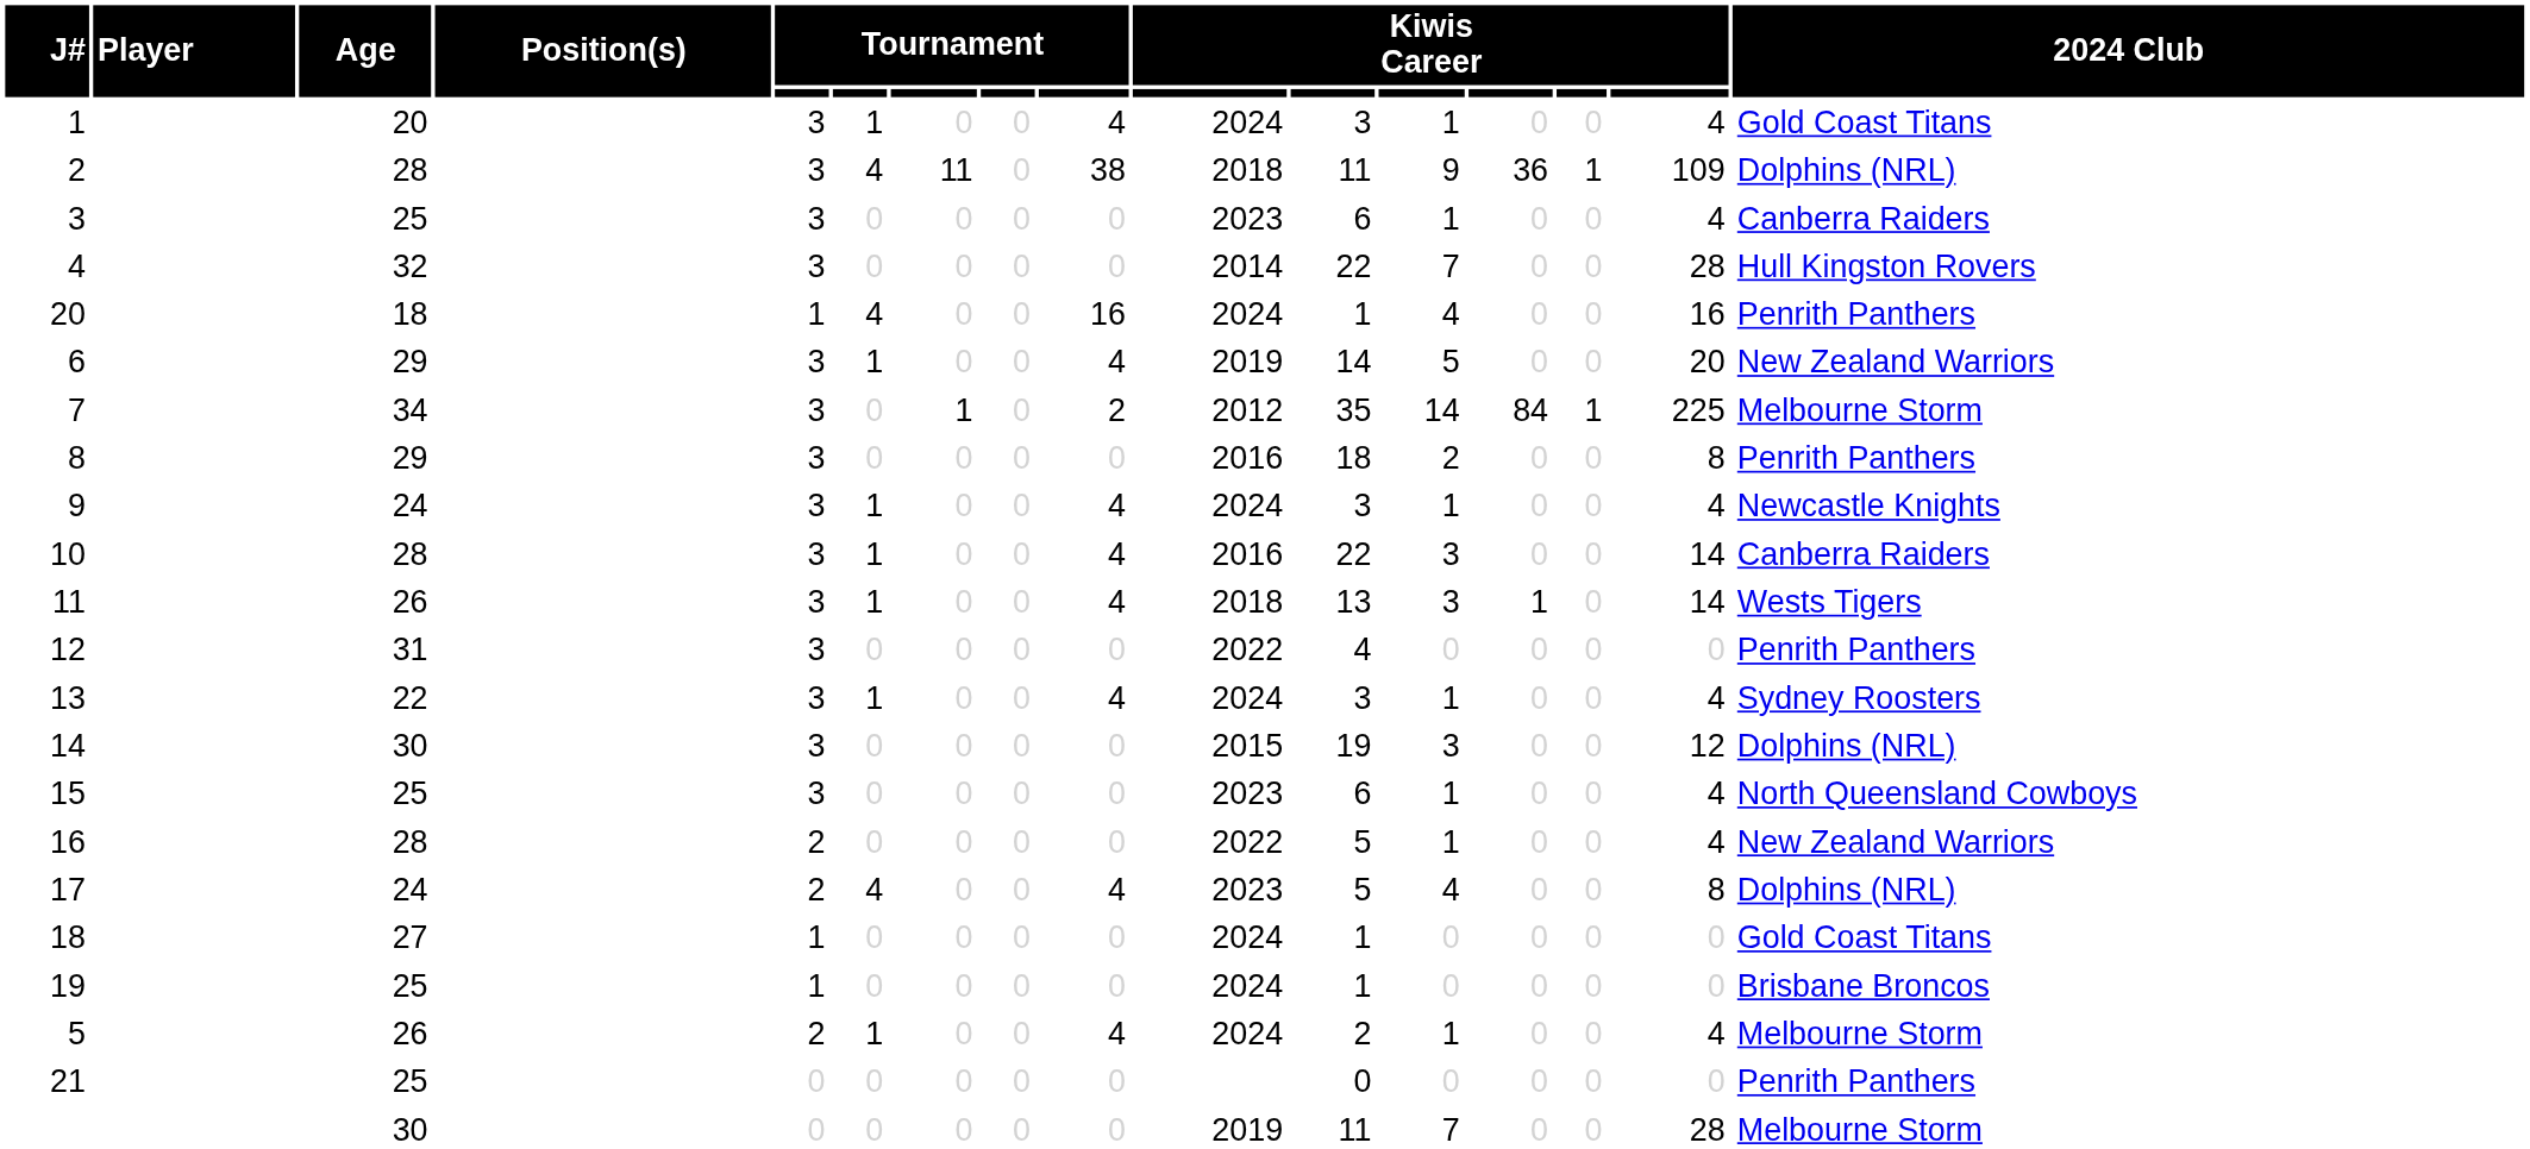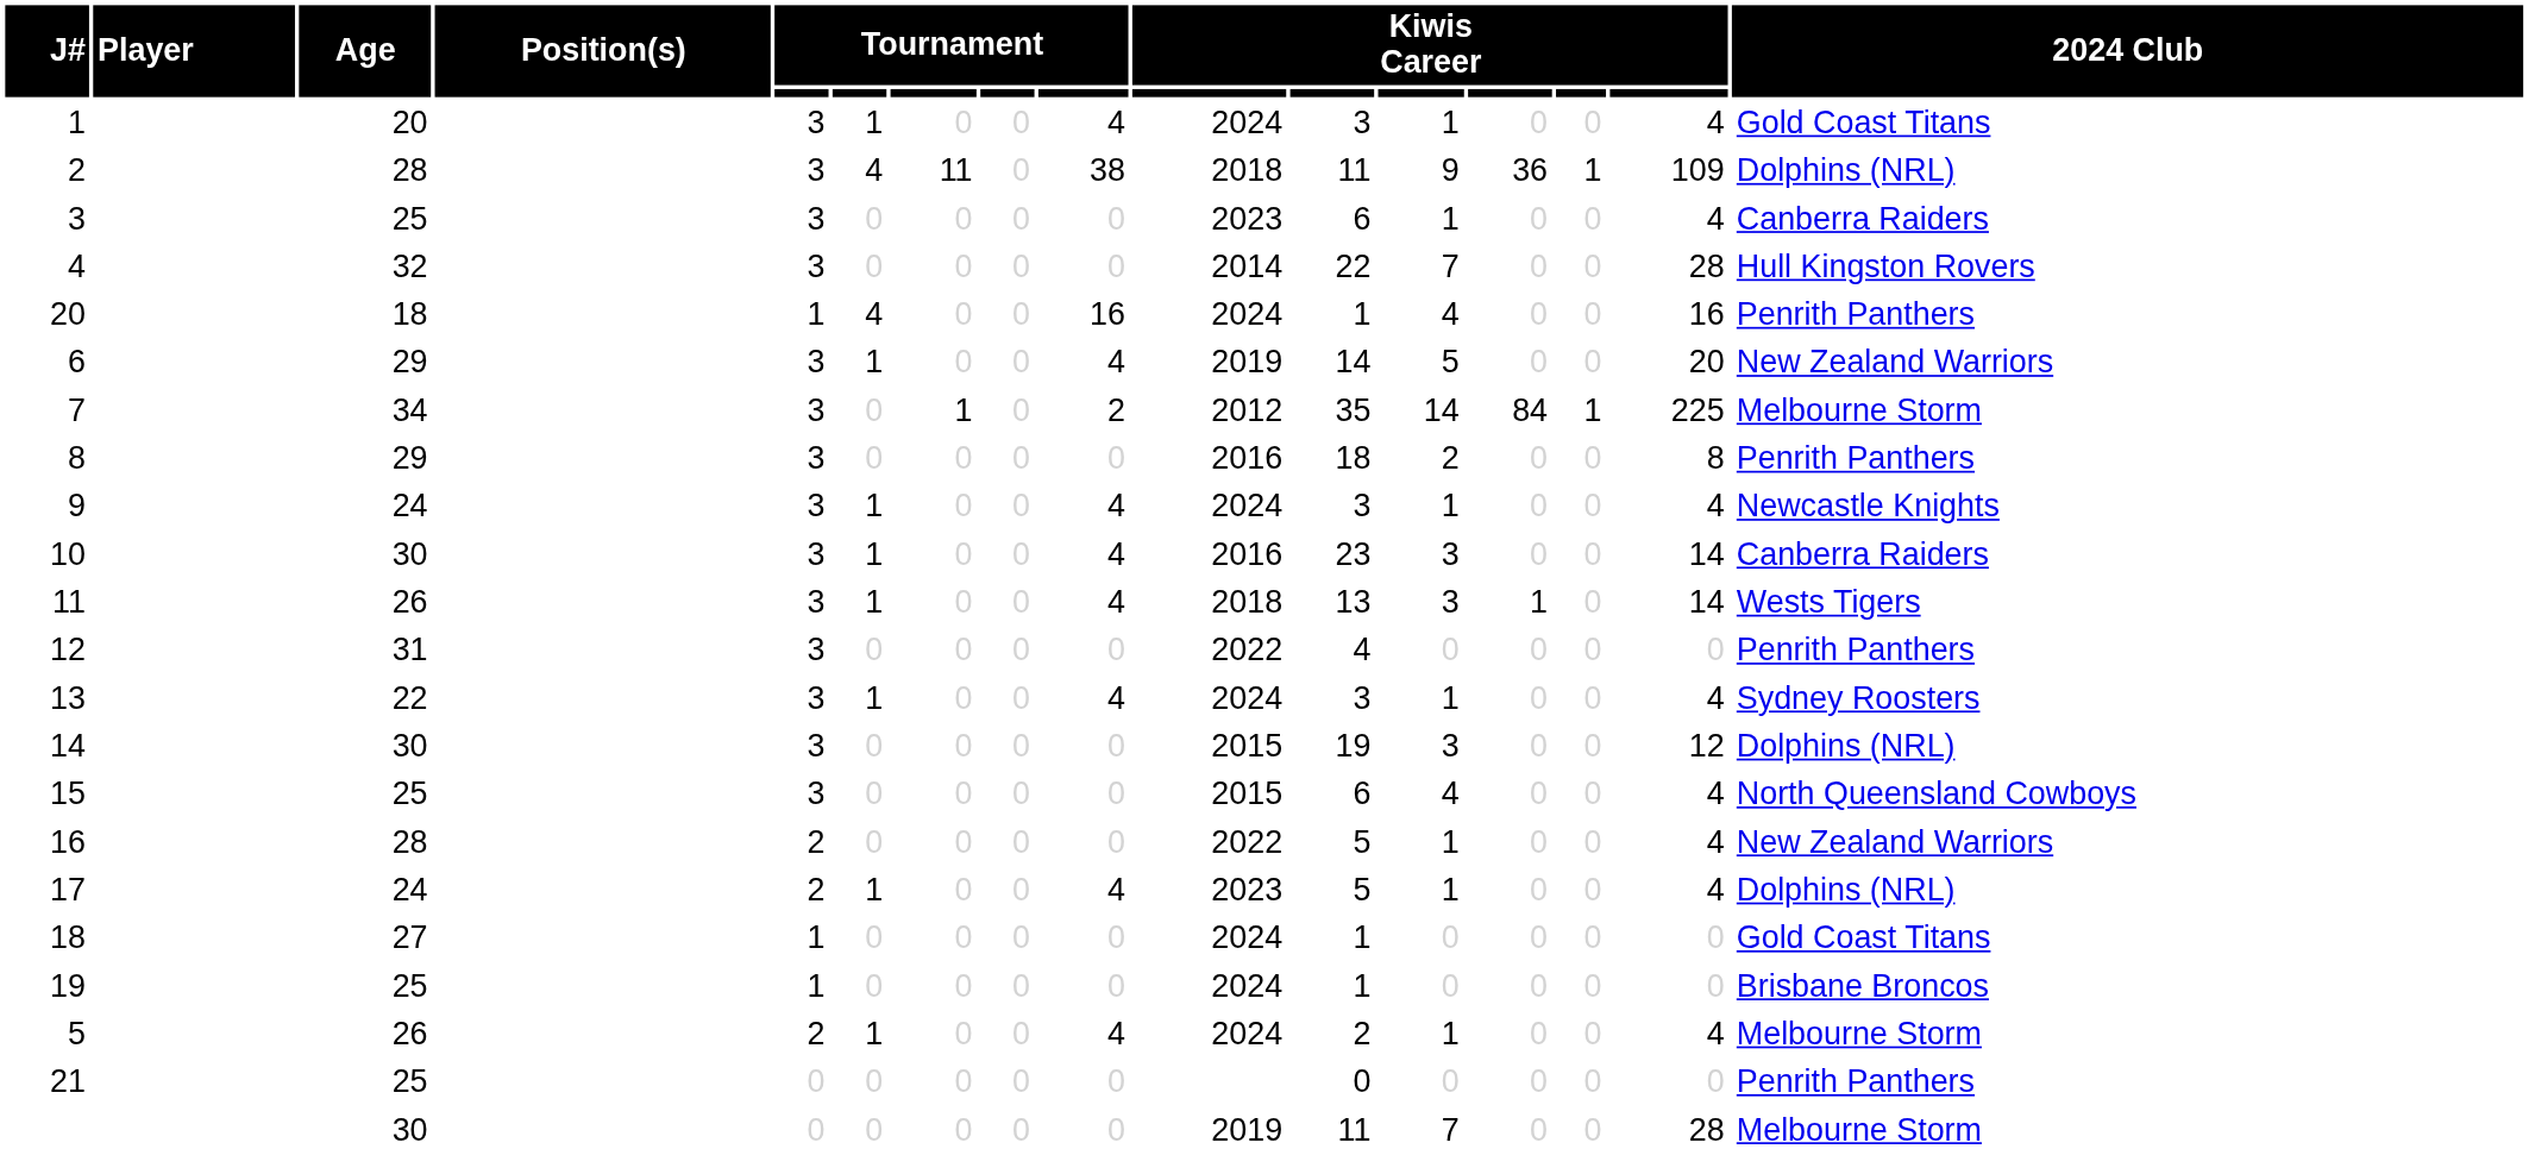 <table class="sortable" border="0" cellspacing="2" cellpadding="2" style="width:100%; text-align:right;">
 <tr style="background:black; color:white;">
 <th rowspan=2 class="unsortable">J#</th>
 <th rowspan=2 align=left>Player</th>
 <th rowspan=2 align=center class="unsortable">Age</th>
 <th rowspan=2 align=center class="unsortable">Position(s)</th>
 <th colspan=5 align=center>Tournament</th>
 <th colspan=6 align=center>Kiwis <br> Career</th>
 <th rowspan=2 align=center>2024 Club</th>
 </tr>
 <tr style="background:black; color:white;">
 <th class="unsortable"></th>
 <th class="unsortable"></th>
 <th class="unsortable"></th>
 <th class="unsortable"></th>
 <th class="unsortable"></th>
 <th class="unsortable"></th>
 <th class="unsortable"></th>
 <th class="unsortable"></th>
 <th class="unsortable"></th>
 <th class="unsortable"></th>
 <th class="unsortable"></th>
 </tr>
 <tr>
 <td>1</td>
 <td align=left></td>
 <td>20</td>
 <td align=center></td>
 <td>3</td>
 <td>1</td>
 <td style="color:lightgray">0</td>
 <td style="color:lightgray">0</td>
 <td>4</td>
 <td>2024</td>
 <td>3</td>
 <td>1</td>
 <td style="color:lightgray">0</td>
 <td style="color:lightgray">0</td>
 <td>4</td>
 <td align=left>   <a href='#'>Gold Coast Titans</a></td>
 </tr>
 <tr>
 <td>2</td>
 <td align=left></td>
 <td>28</td>
 <td align=center></td>
 <td>3</td>
 <td>4</td>
 <td>11</td>
 <td style="color:lightgray">0</td>
 <td>38</td>
 <td>2018</td>
 <td>11</td>
 <td>9</td>
 <td>36</td>
 <td>1</td>
 <td>109</td>
 <td align=left>   <a href='#'>Dolphins (NRL)</a></td>
 </tr>
 <tr>
 <td>3</td>
 <td align=left></td>
 <td>25</td>
 <td align=center></td>
 <td>3</td>
 <td style="color:lightgray">0</td>
 <td style="color:lightgray">0</td>
 <td style="color:lightgray">0</td>
 <td style="color:lightgray">0</td>
 <td>2023</td>
 <td>6</td>
 <td>1</td>
 <td style="color:lightgray">0</td>
 <td style="color:lightgray">0</td>
 <td>4</td>
 <td align=left>   <a href='#'>Canberra Raiders</a></td>
 </tr>
 <tr>
 <td>4</td>
 <td align=left></td>
 <td>32</td>
 <td align=center></td>
 <td>3</td>
 <td style="color:lightgray">0</td>
 <td style="color:lightgray">0</td>
 <td style="color:lightgray">0</td>
 <td style="color:lightgray">0</td>
 <td>2014</td>
 <td>22</td>
 <td>7</td>
 <td style="color:lightgray">0</td>
 <td style="color:lightgray">0</td>
 <td>28</td>
 <td align=left>   <a href='#'>Hull Kingston Rovers</a></td>
 </tr>
 <tr>
 <td>20</td>
 <td align=left></td>
 <td>18</td>
 <td align=center></td>
 <td>1</td>
 <td>4</td>
 <td style="color:lightgray">0</td>
 <td style="color:lightgray">0</td>
 <td>16</td>
 <td>2024</td>
 <td>1</td>
 <td>4</td>
 <td style="color:lightgray">0</td>
 <td style="color:lightgray">0</td>
 <td>16</td>
 <td align=left>   <a href='#'>Penrith Panthers</a></td>
 </tr>
 <tr>
 <td>6</td>
 <td align=left></td>
 <td>29</td>
 <td align=center></td>
 <td>3</td>
 <td>1</td>
 <td style="color:lightgray">0</td>
 <td style="color:lightgray">0</td>
 <td>4</td>
 <td>2019</td>
 <td>14</td>
 <td>5</td>
 <td style="color:lightgray">0</td>
 <td style="color:lightgray">0</td>
 <td>20</td>
 <td align=left>   <a href='#'>New Zealand Warriors</a></td>
 </tr>
 <tr>
 <td>7</td>
 <td align=left></td>
 <td>34</td>
 <td align=center></td>
 <td>3</td>
 <td style="color:lightgray">0</td>
 <td>1</td>
 <td style="color:lightgray">0</td>
 <td>2</td>
 <td>2012</td>
 <td>35</td>
 <td>14</td>
 <td>84</td>
 <td>1</td>
 <td>225</td>
 <td align=left>   <a href='#'>Melbourne Storm</a></td>
 </tr>
 <tr>
 <td>8</td>
 <td align=left></td>
 <td>29</td>
 <td align=center></td>
 <td>3</td>
 <td style="color:lightgray">0</td>
 <td style="color:lightgray">0</td>
 <td style="color:lightgray">0</td>
 <td style="color:lightgray">0</td>
 <td>2016</td>
 <td>18</td>
 <td>2</td>
 <td style="color:lightgray">0</td>
 <td style="color:lightgray">0</td>
 <td>8</td>
 <td align=left>   <a href='#'>Penrith Panthers</a></td>
 </tr>
 <tr>
 <td>9</td>
 <td align=left></td>
 <td>24</td>
 <td align=center></td>
 <td>3</td>
 <td>1</td>
 <td style="color:lightgray">0</td>
 <td style="color:lightgray">0</td>
 <td>4</td>
 <td>2024</td>
 <td>3</td>
 <td>1</td>
 <td style="color:lightgray">0</td>
 <td style="color:lightgray">0</td>
 <td>4</td>
 <td align=left>   <a href='#'>Newcastle Knights</a></td>
 </tr>
 <tr>
 <td>10</td>
 <td align=left></td>
-<td>28</td>
+<td>30</td>
 <td align=center></td>
 <td>3</td>
 <td>1</td>
 <td style="color:lightgray">0</td>
 <td style="color:lightgray">0</td>
 <td>4</td>
 <td>2016</td>
-<td>22</td>
+<td>23</td>
 <td>3</td>
 <td style="color:lightgray">0</td>
 <td style="color:lightgray">0</td>
 <td>14</td>
 <td align=left>   <a href='#'>Canberra Raiders</a></td>
 </tr>
 <tr>
 <td>11</td>
 <td align=left></td>
 <td>26</td>
 <td align=center></td>
 <td>3</td>
 <td>1</td>
 <td style="color:lightgray">0</td>
 <td style="color:lightgray">0</td>
 <td>4</td>
 <td>2018</td>
 <td>13</td>
 <td>3</td>
 <td>1</td>
 <td style="color:lightgray">0</td>
 <td>14</td>
 <td align=left>   <a href='#'>Wests Tigers</a></td>
 </tr>
 <tr>
 <td>12</td>
 <td align=left></td>
 <td>31</td>
 <td align=center></td>
 <td>3</td>
 <td style="color:lightgray">0</td>
 <td style="color:lightgray">0</td>
 <td style="color:lightgray">0</td>
 <td style="color:lightgray">0</td>
 <td>2022</td>
 <td>4</td>
 <td style="color:lightgray">0</td>
 <td style="color:lightgray">0</td>
 <td style="color:lightgray">0</td>
 <td style="color:lightgray">0</td>
 <td align=left>   <a href='#'>Penrith Panthers</a></td>
 </tr>
 <tr>
 <td>13</td>
 <td align=left></td>
 <td>22</td>
 <td align=center></td>
 <td>3</td>
 <td>1</td>
 <td style="color:lightgray">0</td>
 <td style="color:lightgray">0</td>
 <td>4</td>
 <td>2024</td>
 <td>3</td>
 <td>1</td>
 <td style="color:lightgray">0</td>
 <td style="color:lightgray">0</td>
 <td>4</td>
 <td align=left>   <a href='#'>Sydney Roosters</a></td>
 </tr>
 <tr>
 <td>14</td>
 <td align=left></td>
 <td>30</td>
 <td align=center></td>
 <td>3</td>
 <td style="color:lightgray">0</td>
 <td style="color:lightgray">0</td>
 <td style="color:lightgray">0</td>
 <td style="color:lightgray">0</td>
 <td>2015</td>
 <td>19</td>
 <td>3</td>
 <td style="color:lightgray">0</td>
 <td style="color:lightgray">0</td>
 <td>12</td>
 <td align=left>   <a href='#'>Dolphins (NRL)</a></td>
 </tr>
 <tr>
 <td>15</td>
 <td align=left></td>
 <td>25</td>
 <td align=center></td>
 <td>3</td>
 <td style="color:lightgray">0</td>
 <td style="color:lightgray">0</td>
 <td style="color:lightgray">0</td>
 <td style="color:lightgray">0</td>
-<td>2023</td>
+<td>2015</td>
 <td>6</td>
-<td>1</td>
+<td>4</td>
 <td style="color:lightgray">0</td>
 <td style="color:lightgray">0</td>
 <td>4</td>
 <td align=left>   <a href='#'>North Queensland Cowboys</a></td>
 </tr>
 <tr>
 <td>16</td>
 <td align=left></td>
 <td>28</td>
 <td align=center></td>
 <td>2</td>
 <td style="color:lightgray">0</td>
 <td style="color:lightgray">0</td>
 <td style="color:lightgray">0</td>
 <td style="color:lightgray">0</td>
 <td>2022</td>
 <td>5</td>
 <td>1</td>
 <td style="color:lightgray">0</td>
 <td style="color:lightgray">0</td>
 <td>4</td>
 <td align=left>   <a href='#'>New Zealand Warriors</a></td>
 </tr>
 <tr>
 <td>17</td>
 <td align=left></td>
 <td>24</td>
 <td align=center></td>
 <td>2</td>
-<td>4</td>
+<td>1</td>
 <td style="color:lightgray">0</td>
 <td style="color:lightgray">0</td>
 <td>4</td>
 <td>2023</td>
 <td>5</td>
-<td>4</td>
+<td>1</td>
 <td style="color:lightgray">0</td>
 <td style="color:lightgray">0</td>
-<td>8</td>
+<td>4</td>
 <td align=left>   <a href='#'>Dolphins (NRL)</a></td>
 </tr>
 <tr>
 <td>18</td>
 <td align=left></td>
 <td>27</td>
 <td align=center></td>
 <td>1</td>
 <td style="color:lightgray">0</td>
 <td style="color:lightgray">0</td>
 <td style="color:lightgray">0</td>
 <td style="color:lightgray">0</td>
 <td>2024</td>
 <td>1</td>
 <td style="color:lightgray">0</td>
 <td style="color:lightgray">0</td>
 <td style="color:lightgray">0</td>
 <td style="color:lightgray">0</td>
 <td align=left>   <a href='#'>Gold Coast Titans</a></td>
 </tr>
 <tr>
 <td>19</td>
 <td align=left></td>
 <td>25</td>
 <td align=center></td>
 <td>1</td>
 <td style="color:lightgray">0</td>
 <td style="color:lightgray">0</td>
 <td style="color:lightgray">0</td>
 <td style="color:lightgray">0</td>
 <td>2024</td>
 <td>1</td>
 <td style="color:lightgray">0</td>
 <td style="color:lightgray">0</td>
 <td style="color:lightgray">0</td>
 <td style="color:lightgray">0</td>
 <td align=left>   <a href='#'>Brisbane Broncos</a></td>
 </tr>
 <tr>
 <td>5</td>
 <td align=left></td>
 <td>26</td>
 <td align=center></td>
 <td>2</td>
 <td>1</td>
 <td style="color:lightgray">0</td>
 <td style="color:lightgray">0</td>
 <td>4</td>
 <td>2024</td>
 <td>2</td>
 <td>1</td>
 <td style="color:lightgray">0</td>
 <td style="color:lightgray">0</td>
 <td>4</td>
 <td align=left>   <a href='#'>Melbourne Storm</a></td>
 </tr>
 <tr>
 <td>21</td>
 <td align=left></td>
 <td>25</td>
 <td align=center></td>
 <td style="color:lightgray">0</td>
 <td style="color:lightgray">0</td>
 <td style="color:lightgray">0</td>
 <td style="color:lightgray">0</td>
 <td style="color:lightgray">0</td>
 <td></td>
 <td>0</td>
 <td style="color:lightgray">0</td>
 <td style="color:lightgray">0</td>
 <td style="color:lightgray">0</td>
 <td style="color:lightgray">0</td>
 <td align=left>   <a href='#'>Penrith Panthers</a></td>
 </tr>
 <tr>
 <td></td>
 <td align=left></td>
 <td>30</td>
 <td align=center></td>
 <td style="color:lightgray">0</td>
 <td style="color:lightgray">0</td>
 <td style="color:lightgray">0</td>
 <td style="color:lightgray">0</td>
 <td style="color:lightgray">0</td>
 <td>2019</td>
 <td>11</td>
 <td>7</td>
 <td style="color:lightgray">0</td>
 <td style="color:lightgray">0</td>
 <td>28</td>
 <td align=left>   <a href='#'>Melbourne Storm</a></td>
 </tr>
 </table>
